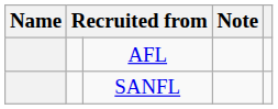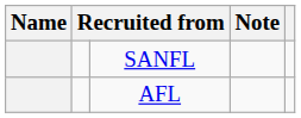 <table class="wikitable sortable plainrowheaders" style="text-align:center;">
 <tr>
 <th scope="col">Name</th>
 <th colspan=2>Recruited from</th>
 <th scope="col">Note</th>
 <th class="unsortable"></th>
 </tr>
 <tr>
 <th scope="row"></th>
 <td></td>
-<td><a href='#'>AFL</a></td>
+<td><a href='#'>SANFL</a></td>
 <td></td>
 <td></td>
 </tr>
 <tr>
 <th scope="row"></th>
 <td></td>
-<td><a href='#'>SANFL</a></td>
+<td><a href='#'>AFL</a></td>
 <td></td>
 <td></td>
 </tr>
 </table>
